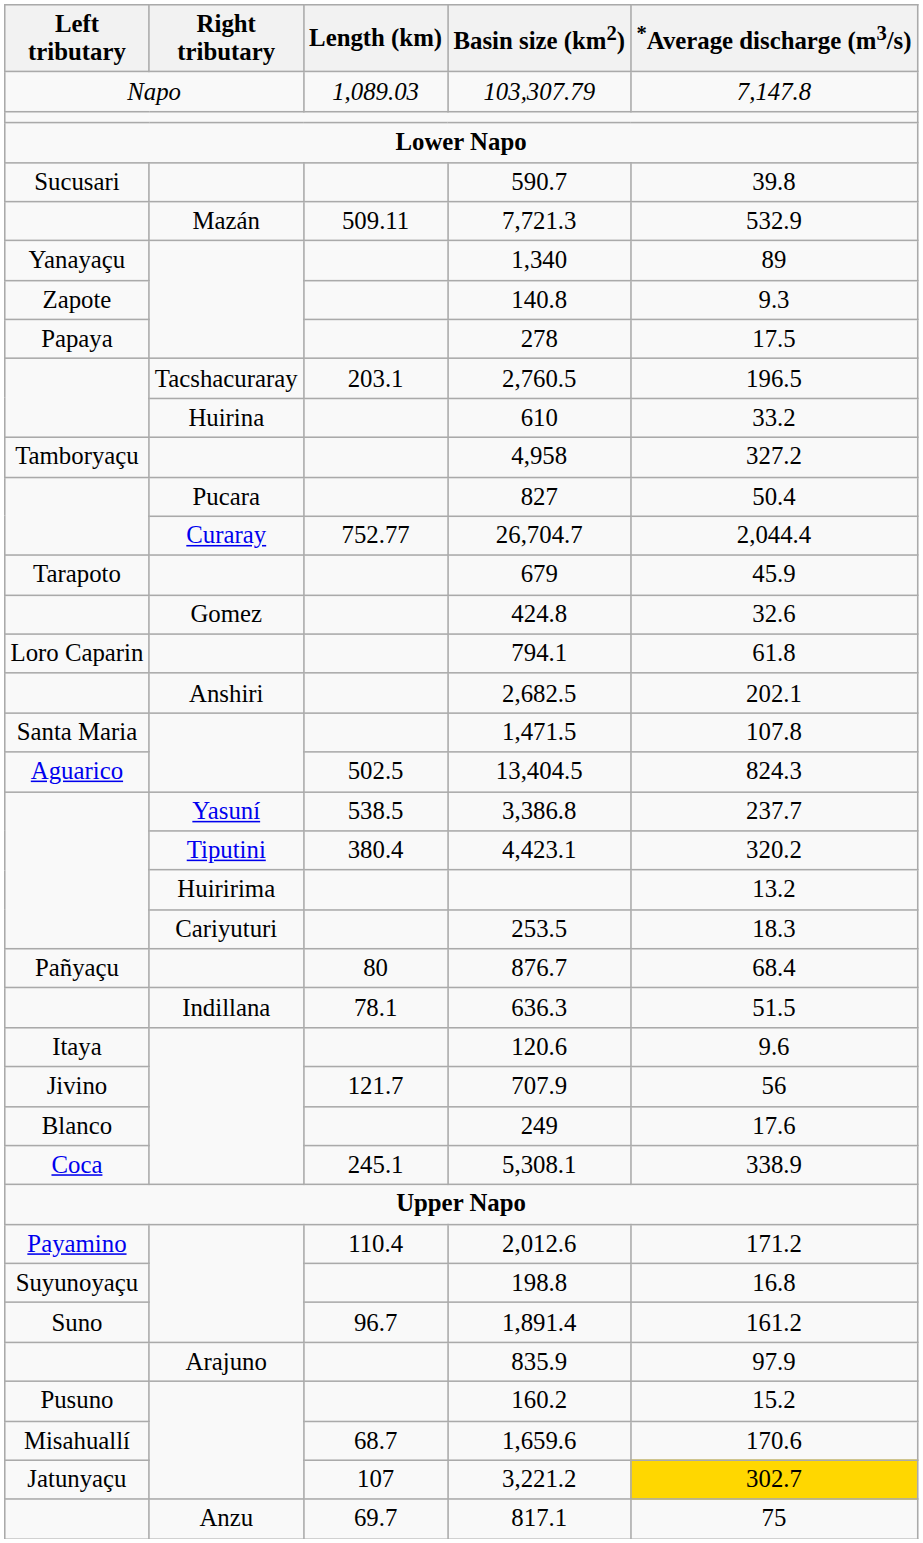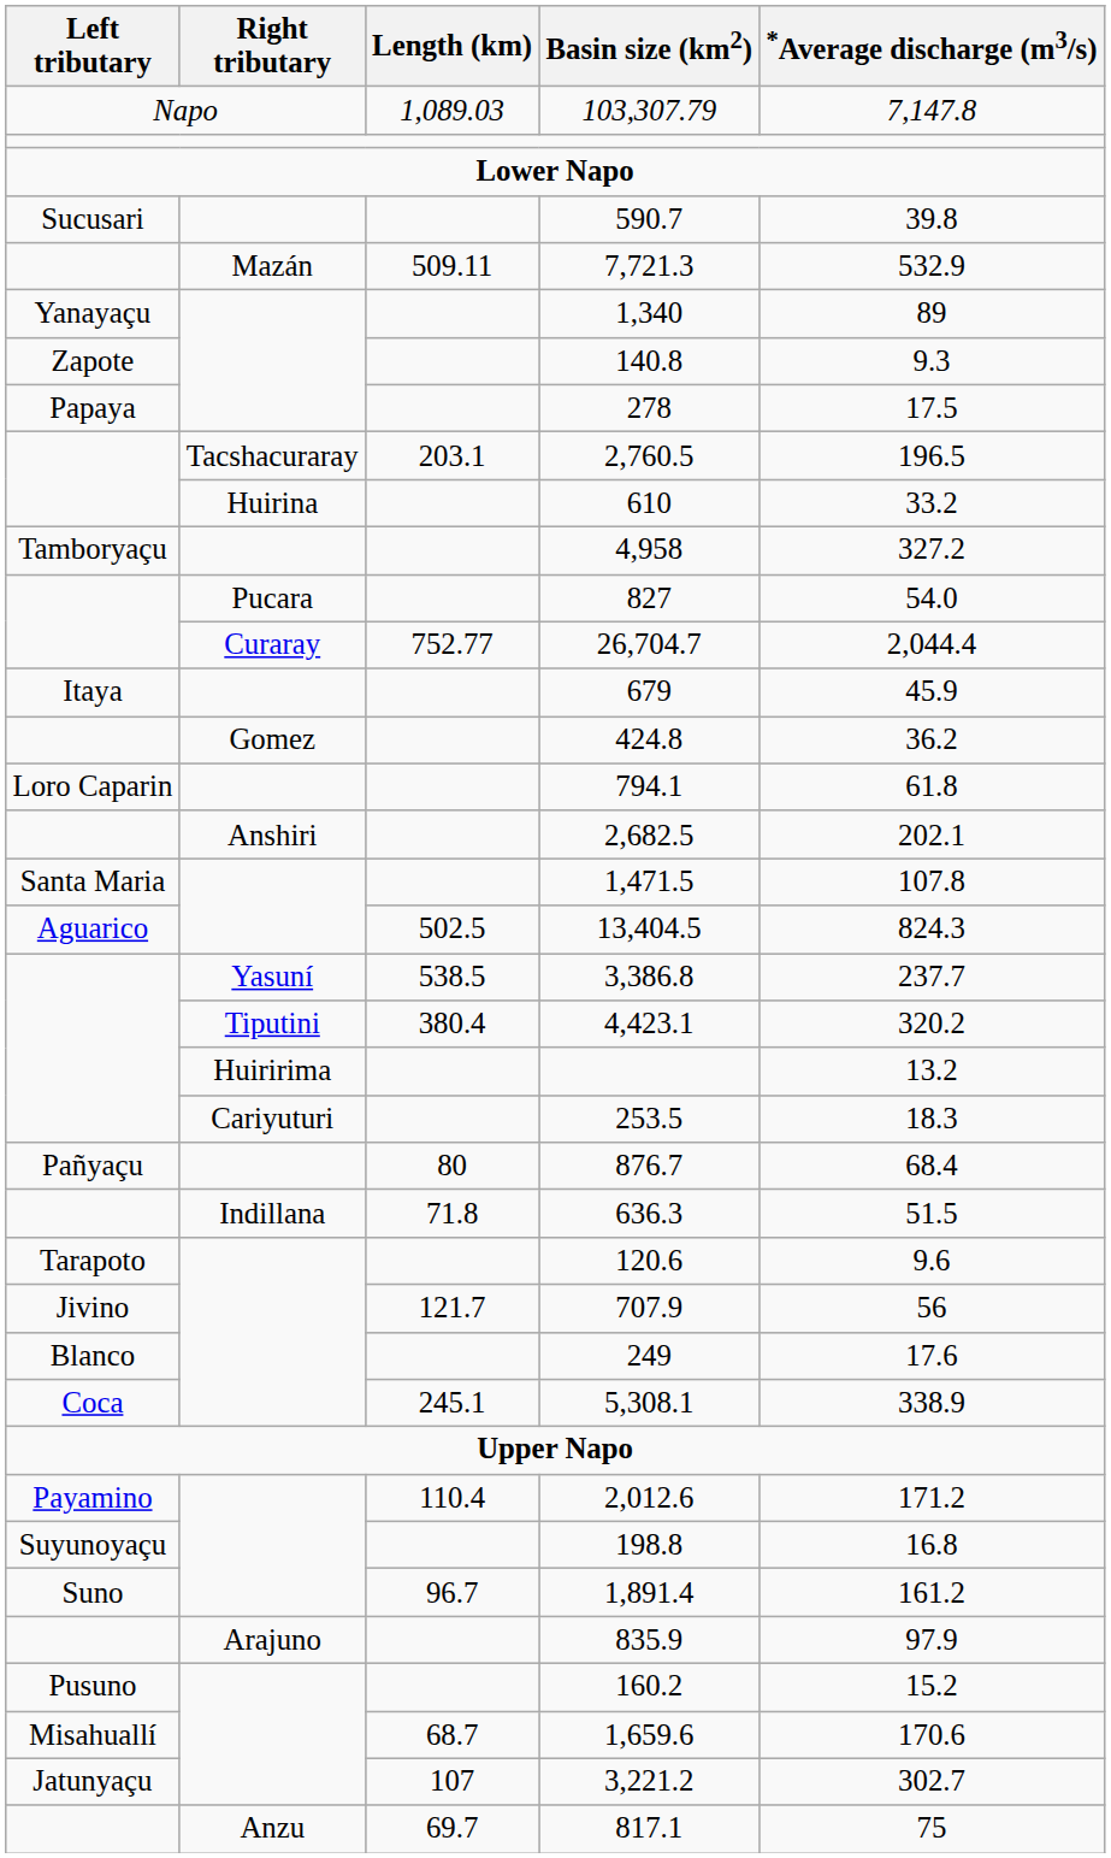 <table class="wikitable" style="text-align:center;">
 <tr>
 <th>Left<br>tributary</th>
 <th>Right<br>tributary</th>
 <th>Length (km)</th>
 <th>Basin size (km<sup>2</sup>)</th>
 <th><sup>*</sup>Average discharge (m<sup>3</sup>/s)</th>
 </tr>
 <tr>
 <td colspan="2"><em>Napo</em></td>
 <td><em>1,089.03</em></td>
 <td><em>103,307.79</em></td>
 <td><em>7,147.8</em></td>
 </tr>
 <tr>
 <td colspan="5"></td>
 </tr>
 <tr>
 <td colspan="5"><strong>Lower Napo</strong></td>
 </tr>
 <tr>
 <td>Sucusari</td>
 <td></td>
 <td></td>
 <td>590.7</td>
 <td>39.8</td>
 </tr>
 <tr>
 <td></td>
 <td>Mazán</td>
 <td>509.11</td>
 <td>7,721.3</td>
 <td>532.9</td>
 </tr>
 <tr>
 <td>Yanayaçu</td>
 <td rowspan="3"></td>
 <td></td>
 <td>1,340</td>
 <td>89</td>
 </tr>
 <tr>
 <td>Zapote</td>
 <td></td>
 <td>140.8</td>
 <td>9.3</td>
 </tr>
 <tr>
 <td>Papaya</td>
 <td></td>
 <td>278</td>
 <td>17.5</td>
 </tr>
 <tr>
 <td rowspan="2"></td>
 <td>Tacshacuraray</td>
 <td>203.1</td>
 <td>2,760.5</td>
 <td>196.5</td>
 </tr>
 <tr>
 <td>Huirina</td>
 <td></td>
 <td>610</td>
 <td>33.2</td>
 </tr>
 <tr>
 <td>Tamboryaçu</td>
 <td></td>
 <td></td>
 <td>4,958</td>
 <td>327.2</td>
 </tr>
 <tr>
 <td rowspan="2"></td>
 <td>Pucara</td>
 <td></td>
 <td>827</td>
-<td>50.4</td>
+<td>54.0</td>
 </tr>
 <tr>
 <td><a href='#'>Curaray</a></td>
 <td>752.77</td>
 <td>26,704.7</td>
 <td>2,044.4</td>
 </tr>
 <tr>
-<td>Tarapoto</td>
+<td>Itaya</td>
 <td></td>
 <td></td>
 <td>679</td>
 <td>45.9</td>
 </tr>
 <tr>
 <td></td>
 <td>Gomez</td>
 <td></td>
 <td>424.8</td>
-<td>32.6</td>
+<td>36.2</td>
 </tr>
 <tr>
 <td>Loro Caparin</td>
 <td></td>
 <td></td>
 <td>794.1</td>
 <td>61.8</td>
 </tr>
 <tr>
 <td></td>
 <td>Anshiri</td>
 <td></td>
 <td>2,682.5</td>
 <td>202.1</td>
 </tr>
 <tr>
 <td>Santa Maria</td>
 <td rowspan="2"></td>
 <td></td>
 <td>1,471.5</td>
 <td>107.8</td>
 </tr>
 <tr>
 <td><a href='#'>Aguarico</a></td>
 <td>502.5</td>
 <td>13,404.5</td>
 <td>824.3</td>
 </tr>
 <tr>
 <td rowspan="4"></td>
 <td><a href='#'>Yasuní</a></td>
 <td>538.5</td>
 <td>3,386.8</td>
 <td>237.7</td>
 </tr>
 <tr>
 <td><a href='#'>Tiputini</a></td>
 <td>380.4</td>
 <td>4,423.1</td>
 <td>320.2</td>
 </tr>
 <tr>
 <td>Huiririma</td>
 <td></td>
 <td></td>
 <td>13.2</td>
 </tr>
 <tr>
 <td>Cariyuturi</td>
 <td></td>
 <td>253.5</td>
 <td>18.3</td>
 </tr>
 <tr>
 <td>Pañyaçu</td>
 <td></td>
 <td>80</td>
 <td>876.7</td>
 <td>68.4</td>
 </tr>
 <tr>
 <td></td>
 <td>Indillana</td>
-<td>78.1</td>
+<td>71.8</td>
 <td>636.3</td>
 <td>51.5</td>
 </tr>
 <tr>
-<td>Itaya</td>
+<td>Tarapoto</td>
 <td rowspan="4"></td>
 <td></td>
 <td>120.6</td>
 <td>9.6</td>
 </tr>
 <tr>
 <td>Jivino</td>
 <td>121.7</td>
 <td>707.9</td>
 <td>56</td>
 </tr>
 <tr>
 <td>Blanco</td>
 <td></td>
 <td>249</td>
 <td>17.6</td>
 </tr>
 <tr>
 <td><a href='#'>Coca</a></td>
 <td>245.1</td>
 <td>5,308.1</td>
 <td>338.9</td>
 </tr>
 <tr>
 <td colspan="5"><strong>Upper Napo</strong></td>
 </tr>
 <tr>
 <td><a href='#'>Payamino</a></td>
 <td rowspan="3"></td>
 <td>110.4</td>
 <td>2,012.6</td>
 <td>171.2</td>
 </tr>
 <tr>
 <td>Suyunoyaçu</td>
 <td></td>
 <td>198.8</td>
 <td>16.8</td>
 </tr>
 <tr>
 <td>Suno</td>
 <td>96.7</td>
 <td>1,891.4</td>
 <td>161.2</td>
 </tr>
 <tr>
 <td></td>
 <td>Arajuno</td>
 <td></td>
 <td>835.9</td>
 <td>97.9</td>
 </tr>
 <tr>
 <td>Pusuno</td>
 <td rowspan="3"></td>
 <td></td>
 <td>160.2</td>
 <td>15.2</td>
 </tr>
 <tr>
 <td>Misahuallí</td>
 <td>68.7</td>
 <td>1,659.6</td>
 <td>170.6</td>
 </tr>
 <tr>
 <td>Jatunyaçu</td>
 <td>107</td>
 <td>3,221.2</td>
-<td style="background: gold;">302.7</td>
+<td>302.7</td>
 </tr>
 <tr>
 <td></td>
 <td>Anzu</td>
 <td>69.7</td>
 <td>817.1</td>
 <td>75</td>
 </tr>
 </table>
